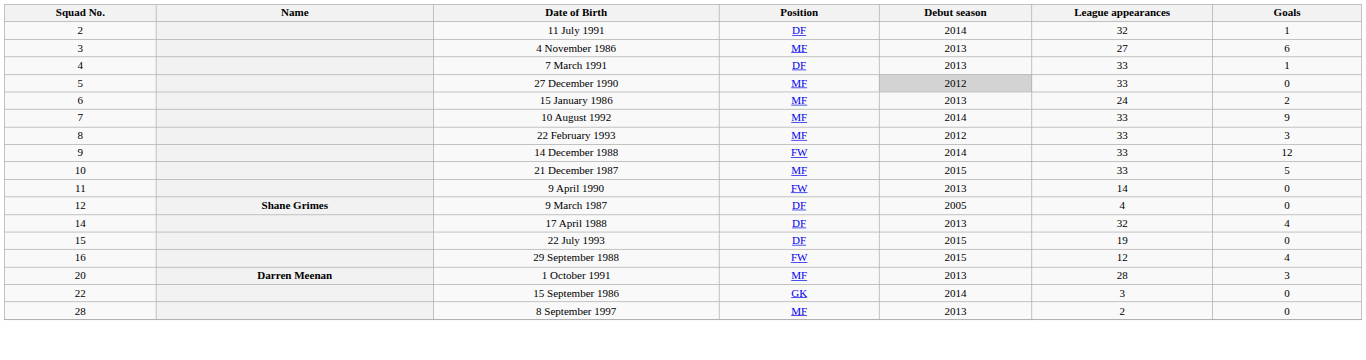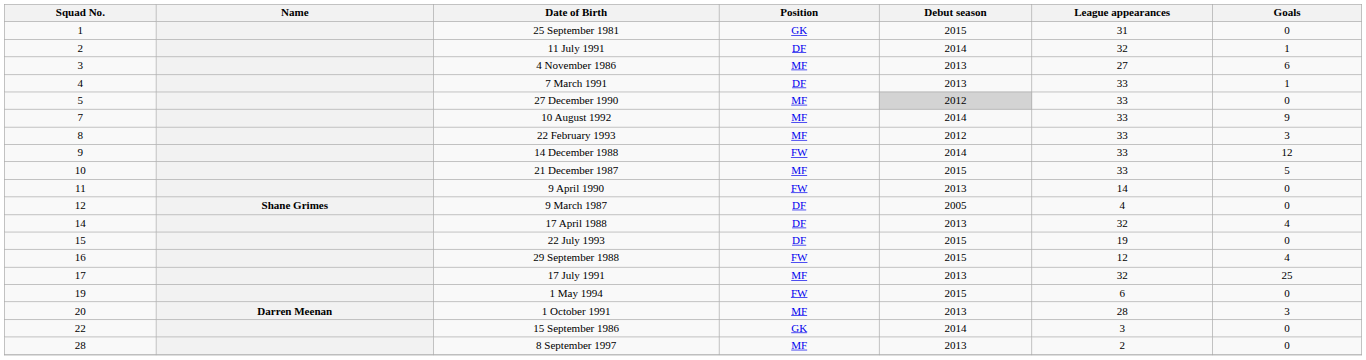 <table class="sortable wikitable plainrowheaders"  style="text-align: center;">
 <tr>
 <th scope="col" style="width:1%;">Squad No.</th>
 <th scope="col" style="width:2%;">Name</th>
 <th scope="col" style="width:2%;">Date of Birth</th>
 <th scope="col" style="width:1%;">Position</th>
 <th scope="col" style="width:1%;">Debut season</th>
 <th scope="col" style="width:1%;">League appearances</th>
 <th scope="col" style="width:1%;">Goals</th>
+</tr>
+<tr>
+<td>1</td>
+<th scope="row"> </th>
+<td>25 September 1981</td>
+<td><a href='#'>GK</a></td>
+<td>2015</td>
+<td>31</td>
+<td>0</td>
 </tr>
 <tr>
 <td>2</td>
 <th scope="row"> </th>
 <td>11 July 1991</td>
 <td><a href='#'>DF</a></td>
 <td>2014</td>
 <td>32</td>
 <td>1</td>
 </tr>
 <tr>
 <td>3</td>
 <th scope="row"> </th>
 <td>4 November 1986</td>
 <td><a href='#'>MF</a></td>
 <td>2013</td>
 <td>27</td>
 <td>6</td>
 </tr>
 <tr>
 <td>4</td>
 <th scope="row"> </th>
 <td>7 March 1991</td>
 <td><a href='#'>DF</a></td>
 <td>2013</td>
 <td>33</td>
 <td>1</td>
 </tr>
 <tr>
 <td>5</td>
 <th scope="row"> </th>
 <td>27 December 1990</td>
 <td><a href='#'>MF</a></td>
 <td style="background: lightgrey;">2012</td>
 <td>33</td>
 <td>0</td>
-</tr>
-<tr>
-<td>6</td>
-<th scope="row"> </th>
-<td>15 January 1986</td>
-<td><a href='#'>MF</a></td>
-<td>2013</td>
-<td>24</td>
-<td>2</td>
 </tr>
 <tr>
 <td>7</td>
 <th scope="row"> </th>
 <td>10 August 1992</td>
 <td><a href='#'>MF</a></td>
 <td>2014</td>
 <td>33</td>
 <td>9</td>
 </tr>
 <tr>
 <td>8</td>
 <th scope="row"> </th>
 <td>22 February 1993</td>
 <td><a href='#'>MF</a></td>
 <td>2012</td>
 <td>33</td>
 <td>3</td>
 </tr>
 <tr>
 <td>9</td>
 <th scope="row"> </th>
 <td>14 December 1988</td>
 <td><a href='#'>FW</a></td>
 <td>2014</td>
 <td>33</td>
 <td>12</td>
 </tr>
 <tr>
 <td>10</td>
 <th scope="row"> </th>
 <td>21 December 1987</td>
 <td><a href='#'>MF</a></td>
 <td>2015</td>
 <td>33</td>
 <td>5</td>
 </tr>
 <tr>
 <td>11</td>
 <th scope="row"> </th>
 <td>9 April 1990</td>
 <td><a href='#'>FW</a></td>
 <td>2013</td>
 <td>14</td>
 <td>0</td>
 </tr>
 <tr>
 <td>12</td>
 <th scope="row"> Shane Grimes</th>
 <td>9 March 1987</td>
 <td><a href='#'>DF</a></td>
 <td>2005</td>
 <td>4</td>
 <td>0</td>
 </tr>
 <tr>
 <td>14</td>
 <th scope="row"> </th>
 <td>17 April 1988</td>
 <td><a href='#'>DF</a></td>
 <td>2013</td>
 <td>32</td>
 <td>4</td>
 </tr>
 <tr>
 <td>15</td>
 <th scope="row"> </th>
 <td>22 July 1993</td>
 <td><a href='#'>DF</a></td>
 <td>2015</td>
 <td>19</td>
 <td>0</td>
 </tr>
 <tr>
 <td>16</td>
 <th scope="row"> </th>
 <td>29 September 1988</td>
 <td><a href='#'>FW</a></td>
 <td>2015</td>
 <td>12</td>
 <td>4</td>
 </tr>
 <tr>
+<td>17</td>
+<th scope="row"> </th>
+<td>17 July 1991</td>
+<td><a href='#'>MF</a></td>
+<td>2013</td>
+<td>32</td>
+<td>25</td>
+</tr>
+<tr>
+<td>19</td>
+<th scope="row"> </th>
+<td>1 May 1994</td>
+<td><a href='#'>FW</a></td>
+<td>2015</td>
+<td>6</td>
+<td>0</td>
+</tr>
+<tr>
 <td>20</td>
 <th scope="row"> Darren Meenan</th>
 <td>1 October 1991</td>
 <td><a href='#'>MF</a></td>
 <td>2013</td>
 <td>28</td>
 <td>3</td>
 </tr>
 <tr>
 <td>22</td>
 <th scope="row"> </th>
 <td>15 September 1986</td>
 <td><a href='#'>GK</a></td>
 <td>2014</td>
 <td>3</td>
 <td>0</td>
 </tr>
 <tr>
 <td>28</td>
 <th scope="row"> </th>
 <td>8 September 1997</td>
 <td><a href='#'>MF</a></td>
 <td>2013</td>
 <td>2</td>
 <td>0</td>
 </tr>
 <tr>
 </tr>
 </table>
